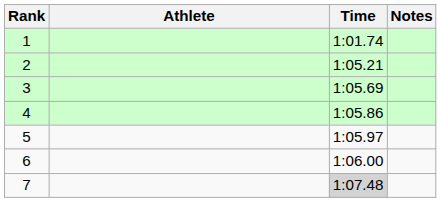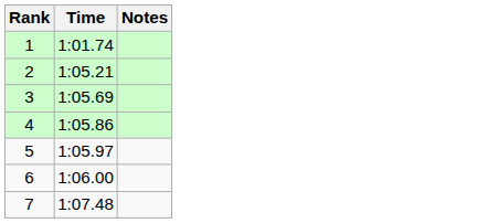 <table class="wikitable" style="text-align:center">
 <tr>
 <th>Rank</th>
-<th Style="width:18em">Athlete</th>
 <th>Time</th>
 <th>Notes</th>
 </tr>
 <tr style="background:#cfc">
 <td>1</td>
-<td style="text-align:left"></td>
 <td>1:01.74</td>
 <td></td>
 </tr>
 <tr style="background:#cfc">
 <td>2</td>
-<td style="text-align:left"></td>
 <td>1:05.21</td>
 <td></td>
 </tr>
 <tr style="background:#cfc">
 <td>3</td>
-<td style="text-align:left"></td>
 <td>1:05.69</td>
 <td></td>
 </tr>
 <tr style="background:#cfc">
 <td>4</td>
-<td style="text-align:left"></td>
 <td>1:05.86</td>
 <td></td>
 </tr>
 <tr>
 <td>5</td>
-<td style="text-align:left"></td>
 <td>1:05.97</td>
 <td></td>
 </tr>
 <tr>
 <td>6</td>
-<td style="text-align:left"></td>
 <td>1:06.00</td>
 <td></td>
 </tr>
 <tr>
 <td>7</td>
-<td style="text-align:left"></td>
-<td style="background: lightgrey;">1:07.48</td>
+<td>1:07.48</td>
 <td></td>
 </tr>
 </table>
